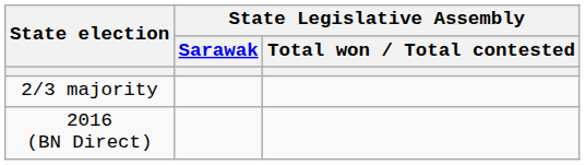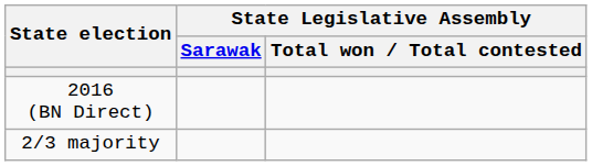 <table class="wikitable sortable" style="text-align:center; font-size:95%">
 <tr>
 <th rowspan="2">State election</th>
 <th colspan="2">State Legislative Assembly</th>
 </tr>
 <tr>
 <th><a href='#'>Sarawak</a></th>
 <th>Total won / Total contested</th>
 </tr>
 <tr>
 <th></th>
 <th></th>
 <th></th>
 </tr>
 <tr>
+<td>2016<br>(BN Direct)</td>
+<td></td>
+<td></td>
+</tr>
+<tr>
 <td>2/3 majority</td>
 <td></td>
 <td></td>
 </tr>
-<tr>
-<td>2016<br>(BN Direct)</td>
-<td></td>
-<td></td>
-</tr>
 </table>
